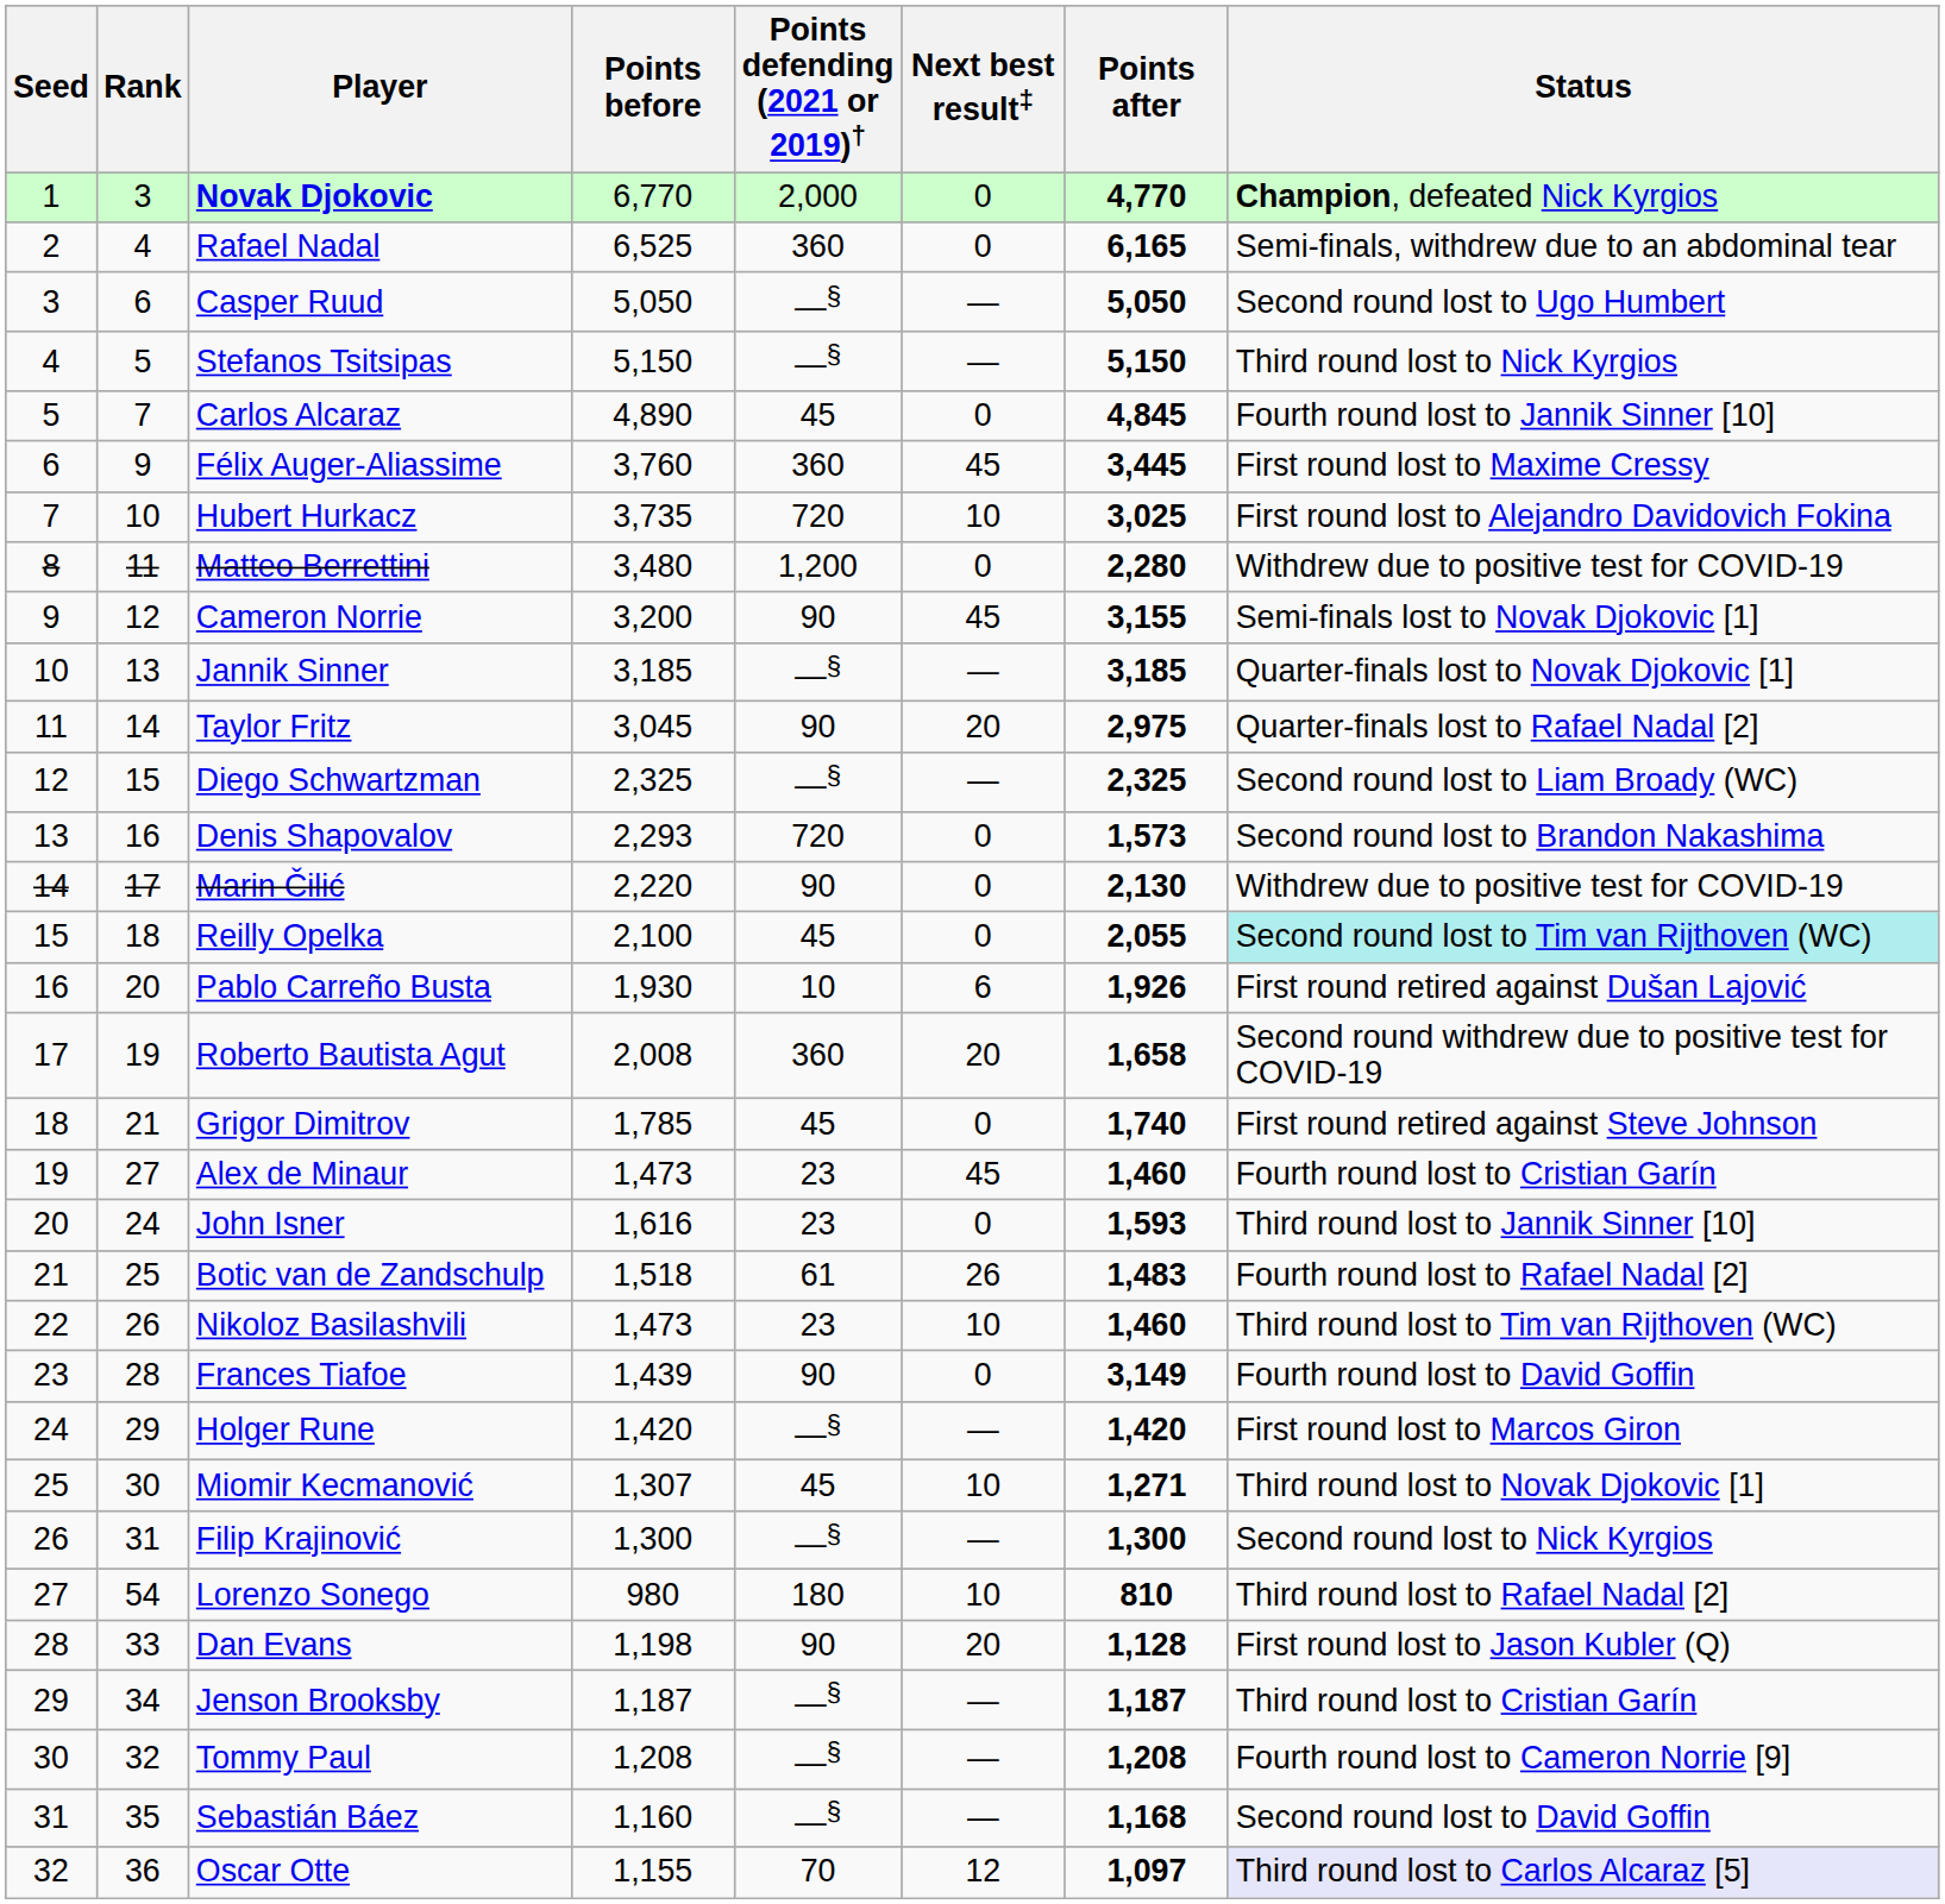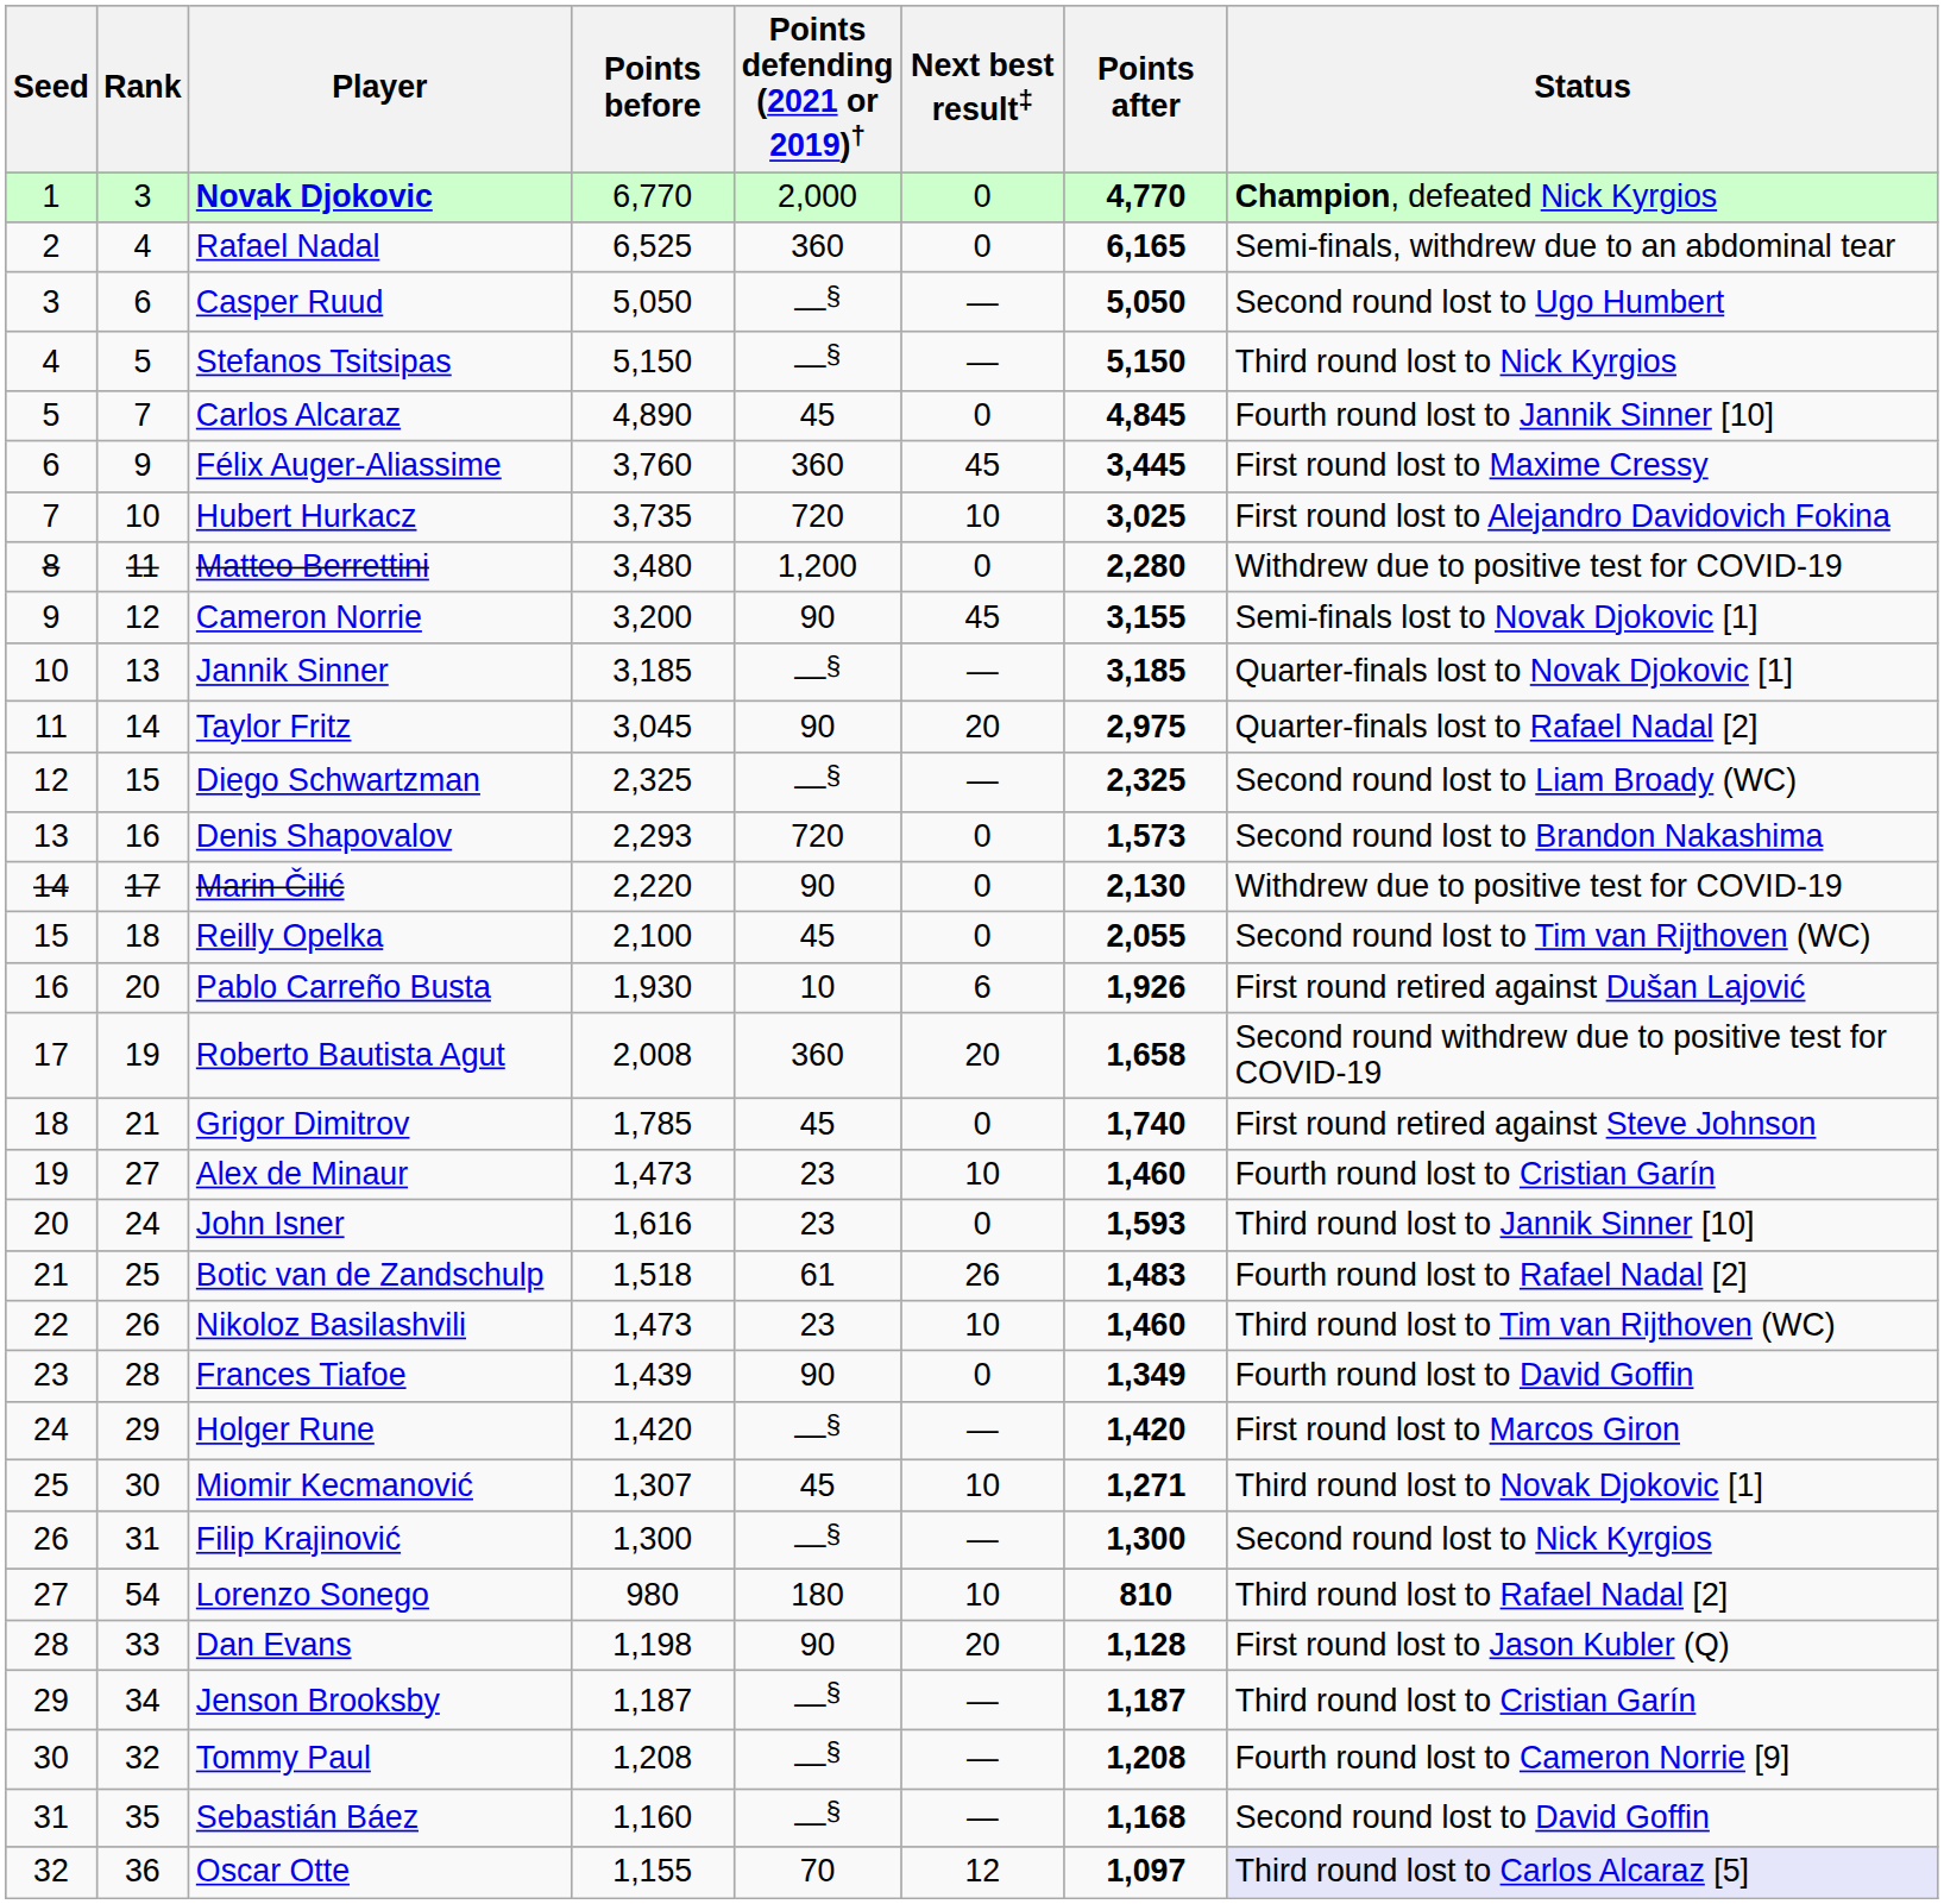 <table class="wikitable sortable">
 <tr>
 <th style="width:30px;">Seed</th>
 <th style="width:30px;">Rank</th>
 <th style="width:185px;">Player</th>
 <th style="width:75px;">Points before</th>
 <th data-sort-type=number style="width:75px;">Points defending (<a href='#'>2021</a> or <a href='#'>2019</a>)<sup>†</sup></th>
 <th style="width:75px;">Next best result<sup>‡</sup></th>
 <th style="width:75px;">Points after</th>
 <th style="width:350px;">Status</th>
 </tr>
 <tr style="background:#cfc;">
 <td style="text-align:center;">1</td>
 <td style="text-align:center;">3</td>
 <td><strong> <a href='#'>Novak Djokovic</a></strong></td>
 <td style="text-align:center;">6,770</td>
 <td style="text-align:center;">2,000</td>
 <td style="text-align:center;">0</td>
 <td style="text-align:center;"><strong>4,770</strong></td>
 <td><strong>Champion</strong>, defeated  <a href='#'>Nick Kyrgios</a></td>
 </tr>
 <tr>
 <td style="text-align:center;">2</td>
 <td style="text-align:center;">4</td>
 <td> <a href='#'>Rafael Nadal</a></td>
 <td style="text-align:center;">6,525</td>
 <td style="text-align:center;">360</td>
 <td style="text-align:center;">0</td>
 <td style="text-align:center;"><strong>6,165</strong></td>
 <td>Semi-finals, withdrew due to an abdominal tear</td>
 </tr>
 <tr>
 <td style="text-align:center;">3</td>
 <td style="text-align:center;">6</td>
 <td> <a href='#'>Casper Ruud</a></td>
 <td style="text-align:center;">5,050</td>
 <td style="text-align:center;">—<sup>§</sup></td>
 <td style="text-align:center;">—</td>
 <td style="text-align:center;"><strong>5,050</strong></td>
 <td>Second round lost to  <a href='#'>Ugo Humbert</a></td>
 </tr>
 <tr>
 <td style="text-align:center;">4</td>
 <td style="text-align:center;">5</td>
 <td> <a href='#'>Stefanos Tsitsipas</a></td>
 <td style="text-align:center;">5,150</td>
 <td style="text-align:center;">—<sup>§</sup></td>
 <td style="text-align:center;">—</td>
 <td style="text-align:center;"><strong>5,150</strong></td>
 <td>Third round lost to  <a href='#'>Nick Kyrgios</a></td>
 </tr>
 <tr>
 <td style="text-align:center;">5</td>
 <td style="text-align:center;">7</td>
 <td> <a href='#'>Carlos Alcaraz</a></td>
 <td style="text-align:center;">4,890</td>
 <td style="text-align:center;">45</td>
 <td style="text-align:center;">0</td>
 <td style="text-align:center;"><strong>4,845</strong></td>
 <td>Fourth round lost to  <a href='#'>Jannik Sinner</a> [10]</td>
 </tr>
 <tr>
 <td style="text-align:center;">6</td>
 <td style="text-align:center;">9</td>
 <td> <a href='#'>Félix Auger-Aliassime</a></td>
 <td style="text-align:center;">3,760</td>
 <td style="text-align:center;">360</td>
 <td style="text-align:center;">45</td>
 <td style="text-align:center;"><strong>3,445</strong></td>
 <td>First round lost to  <a href='#'>Maxime Cressy</a></td>
 </tr>
 <tr>
 <td style="text-align:center;">7</td>
 <td style="text-align:center;">10</td>
 <td> <a href='#'>Hubert Hurkacz</a></td>
 <td style="text-align:center;">3,735</td>
 <td style="text-align:center;">720</td>
 <td style="text-align:center;">10</td>
 <td style="text-align:center;"><strong>3,025</strong></td>
 <td>First round lost to  <a href='#'>Alejandro Davidovich Fokina</a></td>
 </tr>
 <tr>
 <td style="text-align:center;"><s>8</s></td>
 <td style="text-align:center;"><s>11</s></td>
 <td> <s><a href='#'>Matteo Berrettini</a></s></td>
 <td style="text-align:center;">3,480</td>
 <td style="text-align:center;">1,200</td>
 <td style="text-align:center;">0</td>
 <td style="text-align:center;"><strong>2,280</strong></td>
 <td>Withdrew due to positive test for COVID-19</td>
 </tr>
 <tr>
 <td style="text-align:center;">9</td>
 <td style="text-align:center;">12</td>
 <td> <a href='#'>Cameron Norrie</a></td>
 <td style="text-align:center;">3,200</td>
 <td style="text-align:center;">90</td>
 <td style="text-align:center;">45</td>
 <td style="text-align:center;"><strong>3,155</strong></td>
 <td>Semi-finals lost to  <a href='#'>Novak Djokovic</a> [1]</td>
 </tr>
 <tr>
 <td style="text-align:center;">10</td>
 <td style="text-align:center;">13</td>
 <td> <a href='#'>Jannik Sinner</a></td>
 <td style="text-align:center;">3,185</td>
 <td style="text-align:center;">—<sup>§</sup></td>
 <td style="text-align:center;">—</td>
 <td style="text-align:center;"><strong>3,185</strong></td>
 <td>Quarter-finals lost to  <a href='#'>Novak Djokovic</a> [1]</td>
 </tr>
 <tr>
 <td style="text-align:center;">11</td>
 <td style="text-align:center;">14</td>
 <td> <a href='#'>Taylor Fritz</a></td>
 <td style="text-align:center;">3,045</td>
 <td style="text-align:center;">90</td>
 <td style="text-align:center;">20</td>
 <td style="text-align:center;"><strong>2,975</strong></td>
 <td>Quarter-finals lost to  <a href='#'>Rafael Nadal</a> [2]</td>
 </tr>
 <tr>
 <td style="text-align:center;">12</td>
 <td style="text-align:center;">15</td>
 <td> <a href='#'>Diego Schwartzman</a></td>
 <td style="text-align:center;">2,325</td>
 <td style="text-align:center;">—<sup>§</sup></td>
 <td style="text-align:center;">—</td>
 <td style="text-align:center;"><strong>2,325</strong></td>
 <td>Second round lost to  <a href='#'>Liam Broady</a> (WC)</td>
 </tr>
 <tr>
 <td style="text-align:center;">13</td>
 <td style="text-align:center;">16</td>
 <td> <a href='#'>Denis Shapovalov</a></td>
 <td style="text-align:center;">2,293</td>
 <td style="text-align:center;">720</td>
 <td style="text-align:center;">0</td>
 <td style="text-align:center;"><strong>1,573</strong></td>
 <td>Second round lost to  <a href='#'>Brandon Nakashima</a></td>
 </tr>
 <tr>
 <td style="text-align:center;"><s>14</s></td>
 <td style="text-align:center;"><s>17</s></td>
 <td> <s><a href='#'>Marin Čilić</a></s></td>
 <td style="text-align:center;">2,220</td>
 <td style="text-align:center;">90</td>
 <td style="text-align:center;">0</td>
 <td style="text-align:center;"><strong>2,130</strong></td>
 <td>Withdrew due to positive test for COVID-19</td>
 </tr>
 <tr>
 <td style="text-align:center;">15</td>
 <td style="text-align:center;">18</td>
 <td> <a href='#'>Reilly Opelka</a></td>
 <td style="text-align:center;">2,100</td>
 <td style="text-align:center;">45</td>
 <td style="text-align:center;">0</td>
 <td style="text-align:center;"><strong>2,055</strong></td>
-<td style="background: paleturquoise;">Second round lost to  <a href='#'>Tim van Rijthoven</a> (WC)</td>
+<td>Second round lost to  <a href='#'>Tim van Rijthoven</a> (WC)</td>
 </tr>
 <tr>
 <td style="text-align:center;">16</td>
 <td style="text-align:center;">20</td>
 <td> <a href='#'>Pablo Carreño Busta</a></td>
 <td style="text-align:center;">1,930</td>
 <td style="text-align:center;">10</td>
 <td style="text-align:center;">6</td>
 <td style="text-align:center;"><strong>1,926</strong></td>
 <td>First round retired against  <a href='#'>Dušan Lajović</a></td>
 </tr>
 <tr>
 <td style="text-align:center;">17</td>
 <td style="text-align:center;">19</td>
 <td> <a href='#'>Roberto Bautista Agut</a></td>
 <td style="text-align:center;">2,008</td>
 <td style="text-align:center;">360</td>
 <td style="text-align:center;">20</td>
 <td style="text-align:center;"><strong>1,658</strong></td>
 <td>Second round withdrew due to positive test for COVID-19</td>
 </tr>
 <tr>
 <td style="text-align:center;">18</td>
 <td style="text-align:center;">21</td>
 <td> <a href='#'>Grigor Dimitrov</a></td>
 <td style="text-align:center;">1,785</td>
 <td style="text-align:center;">45</td>
 <td style="text-align:center;">0</td>
 <td style="text-align:center;"><strong>1,740</strong></td>
 <td>First round retired against  <a href='#'>Steve Johnson</a></td>
 </tr>
 <tr>
 <td style="text-align:center;">19</td>
 <td style="text-align:center;">27</td>
 <td> <a href='#'>Alex de Minaur</a></td>
 <td style="text-align:center;">1,473</td>
 <td style="text-align:center;">23</td>
-<td style="text-align:center;">45</td>
+<td style="text-align:center;">10</td>
 <td style="text-align:center;"><strong>1,460</strong></td>
 <td>Fourth round lost to  <a href='#'>Cristian Garín</a></td>
 </tr>
 <tr>
 <td style="text-align:center;">20</td>
 <td style="text-align:center;">24</td>
 <td> <a href='#'>John Isner</a></td>
 <td style="text-align:center;">1,616</td>
 <td style="text-align:center;">23</td>
 <td style="text-align:center;">0</td>
 <td style="text-align:center;"><strong>1,593</strong></td>
 <td>Third round lost to  <a href='#'>Jannik Sinner</a> [10]</td>
 </tr>
 <tr>
 <td style="text-align:center;">21</td>
 <td style="text-align:center;">25</td>
 <td> <a href='#'>Botic van de Zandschulp</a></td>
 <td style="text-align:center;">1,518</td>
 <td style="text-align:center;">61</td>
 <td style="text-align:center;">26</td>
 <td style="text-align:center;"><strong>1,483</strong></td>
 <td>Fourth round lost to  <a href='#'>Rafael Nadal</a> [2]</td>
 </tr>
 <tr>
 <td style="text-align:center;">22</td>
 <td style="text-align:center;">26</td>
 <td> <a href='#'>Nikoloz Basilashvili</a></td>
 <td style="text-align:center;">1,473</td>
 <td style="text-align:center;">23</td>
 <td style="text-align:center;">10</td>
 <td style="text-align:center;"><strong>1,460</strong></td>
 <td>Third round lost to  <a href='#'>Tim van Rijthoven</a> (WC)</td>
 </tr>
 <tr>
 <td style="text-align:center;">23</td>
 <td style="text-align:center;">28</td>
 <td> <a href='#'>Frances Tiafoe</a></td>
 <td style="text-align:center;">1,439</td>
 <td style="text-align:center;">90</td>
 <td style="text-align:center;">0</td>
-<td style="text-align:center;"><strong>3,149</strong></td>
+<td style="text-align:center;"><strong>1,349</strong></td>
 <td>Fourth round lost to  <a href='#'>David Goffin</a></td>
 </tr>
 <tr>
 <td style="text-align:center;">24</td>
 <td style="text-align:center;">29</td>
 <td> <a href='#'>Holger Rune</a></td>
 <td style="text-align:center;">1,420</td>
 <td style="text-align:center;">—<sup>§</sup></td>
 <td style="text-align:center;">—</td>
 <td style="text-align:center;"><strong>1,420</strong></td>
 <td>First round lost to  <a href='#'>Marcos Giron</a></td>
 </tr>
 <tr>
 <td style="text-align:center;">25</td>
 <td style="text-align:center;">30</td>
 <td> <a href='#'>Miomir Kecmanović</a></td>
 <td style="text-align:center;">1,307</td>
 <td style="text-align:center;">45</td>
 <td style="text-align:center;">10</td>
 <td style="text-align:center;"><strong>1,271</strong></td>
 <td>Third round lost to  <a href='#'>Novak Djokovic</a> [1]</td>
 </tr>
 <tr>
 <td style="text-align:center;">26</td>
 <td style="text-align:center;">31</td>
 <td> <a href='#'>Filip Krajinović</a></td>
 <td style="text-align:center;">1,300</td>
 <td style="text-align:center;">—<sup>§</sup></td>
 <td style="text-align:center;">—</td>
 <td style="text-align:center;"><strong>1,300</strong></td>
 <td>Second round lost to  <a href='#'>Nick Kyrgios</a></td>
 </tr>
 <tr>
 <td style="text-align:center;">27</td>
 <td style="text-align:center;">54</td>
 <td> <a href='#'>Lorenzo Sonego</a></td>
 <td style="text-align:center;">980</td>
 <td style="text-align:center;">180</td>
 <td style="text-align:center;">10</td>
 <td style="text-align:center;"><strong>810</strong></td>
 <td>Third round lost to  <a href='#'>Rafael Nadal</a> [2]</td>
 </tr>
 <tr>
 <td style="text-align:center;">28</td>
 <td style="text-align:center;">33</td>
 <td> <a href='#'>Dan Evans</a></td>
 <td style="text-align:center;">1,198</td>
 <td style="text-align:center;">90</td>
 <td style="text-align:center;">20</td>
 <td style="text-align:center;"><strong>1,128</strong></td>
 <td>First round lost to  <a href='#'>Jason Kubler</a> (Q)</td>
 </tr>
 <tr>
 <td style="text-align:center;">29</td>
 <td style="text-align:center;">34</td>
 <td> <a href='#'>Jenson Brooksby</a></td>
 <td style="text-align:center;">1,187</td>
 <td style="text-align:center;">—<sup>§</sup></td>
 <td style="text-align:center;">—</td>
 <td style="text-align:center;"><strong>1,187</strong></td>
 <td>Third round lost to  <a href='#'>Cristian Garín</a></td>
 </tr>
 <tr>
 <td style="text-align:center;">30</td>
 <td style="text-align:center;">32</td>
 <td> <a href='#'>Tommy Paul</a></td>
 <td style="text-align:center;">1,208</td>
 <td style="text-align:center;">—<sup>§</sup></td>
 <td style="text-align:center;">—</td>
 <td style="text-align:center;"><strong>1,208</strong></td>
 <td>Fourth round lost to  <a href='#'>Cameron Norrie</a> [9]</td>
 </tr>
 <tr>
 <td style="text-align:center;">31</td>
 <td style="text-align:center;">35</td>
 <td> <a href='#'>Sebastián Báez</a></td>
 <td style="text-align:center;">1,160</td>
 <td style="text-align:center;">—<sup>§</sup></td>
 <td style="text-align:center;">—</td>
 <td style="text-align:center;"><strong>1,168</strong></td>
 <td>Second round lost to  <a href='#'>David Goffin</a></td>
 </tr>
 <tr>
 <td style="text-align:center;">32</td>
 <td style="text-align:center;">36</td>
 <td> <a href='#'>Oscar Otte</a></td>
 <td style="text-align:center;">1,155</td>
 <td style="text-align:center;">70</td>
 <td style="text-align:center;">12</td>
 <td style="text-align:center;"><strong>1,097</strong></td>
 <td style="background: lavender;">Third round lost to  <a href='#'>Carlos Alcaraz</a> [5]</td>
 </tr>
 </table>
